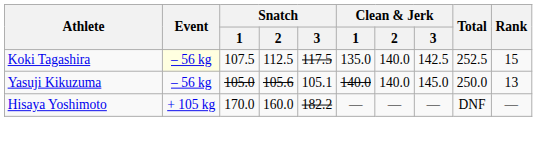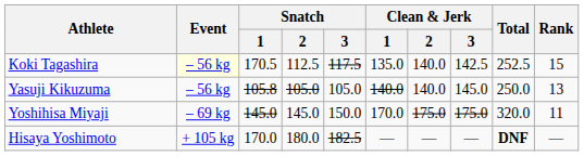 <table class=wikitable style="font-size:90%" width="90%">
 <tr>
 <th rowspan="2">Athlete</th>
 <th rowspan="2">Event</th>
 <th colspan="3">Snatch</th>
 <th colspan="3">Clean & Jerk</th>
 <th rowspan="2">Total</th>
 <th rowspan="2">Rank</th>
 </tr>
 <tr>
 <th>1</th>
 <th>2</th>
 <th>3</th>
 <th>1</th>
 <th>2</th>
 <th>3</th>
 </tr>
 <tr>
 <td width=30%><a href='#'>Koki Tagashira</a></td>
 <td align=center style="background: lightyellow;"><a href='#'>– 56 kg</a></td>
-<td align=center>107.5</td>
+<td align=center>170.5</td>
 <td align=center>112.5</td>
 <td align=center><s>117.5</s></td>
 <td align=center>135.0</td>
 <td align=center>140.0</td>
 <td align=center>142.5</td>
 <td align=center>252.5</td>
 <td align=center>15</td>
 </tr>
 <tr>
 <td width=30%><a href='#'>Yasuji Kikuzuma</a></td>
 <td align=center><a href='#'>– 56 kg</a></td>
+<td align=center><s>105.8</s></td>
 <td align=center><s>105.0</s></td>
-<td align=center><s>105.6</s></td>
-<td align=center>105.1</td>
+<td align=center>105.0</td>
 <td align=center><s>140.0</s></td>
 <td align=center>140.0</td>
 <td align=center>145.0</td>
 <td align=center>250.0</td>
 <td align=center>13</td>
 </tr>
 <tr>
+<td width=30%><a href='#'>Yoshihisa Miyaji</a></td>
+<td align=center><a href='#'>– 69 kg</a></td>
+<td align=center><s>145.0</s></td>
+<td align=center>145.0</td>
+<td align=center>150.0</td>
+<td align=center>170.0</td>
+<td align=center><s>175.0</s></td>
+<td align=center><s>175.0</s></td>
+<td align=center>320.0</td>
+<td align=center>11</td>
+</tr>
+<tr>
 <td width=30%><a href='#'>Hisaya Yoshimoto</a></td>
 <td align=center><a href='#'>+ 105 kg</a></td>
 <td align=center>170.0</td>
-<td align=center>160.0</td>
-<td align=center><s>182.2</s></td>
+<td align=center>180.0</td>
+<td align=center><s>182.5</s></td>
 <td align=center>—</td>
 <td align=center>—</td>
 <td align=center>—</td>
-<td align=center>DNF</td>
+<td align=center><strong>DNF</strong></td>
 <td align=center>—</td>
 </tr>
 </table>
